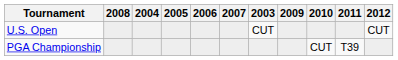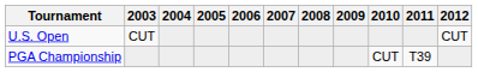 <table class="wikitable" style="font-size:95%;">
 <tr>
 <th>Tournament</th>
-<th>2008</th>
+<th>2003</th>
 <th>2004</th>
 <th>2005</th>
 <th>2006</th>
 <th>2007</th>
-<th>2003</th>
+<th>2008</th>
 <th>2009</th>
 <th>2010</th>
 <th>2011</th>
 <th>2012</th>
 </tr>
 <tr>
 <td><a href='#'>U.S. Open</a></td>
+<td align="center">CUT</td>
 <td style="background:#eeeeee;"></td>
 <td style="background:#eeeeee;"></td>
 <td style="background:#eeeeee;"></td>
 <td style="background:#eeeeee;"></td>
 <td style="background:#eeeeee;"></td>
-<td align="center">CUT</td>
 <td style="background:#eeeeee;"></td>
 <td style="background:#eeeeee;"></td>
 <td style="background:#eeeeee;"></td>
 <td align="center">CUT</td>
 </tr>
 <tr>
 <td><a href='#'>PGA Championship</a></td>
 <td style="background:#eeeeee;"></td>
 <td style="background:#eeeeee;"></td>
 <td style="background:#eeeeee;"></td>
 <td style="background:#eeeeee;"></td>
 <td style="background:#eeeeee;"></td>
 <td style="background:#eeeeee;"></td>
 <td style="background:#eeeeee;"></td>
 <td align="center">CUT</td>
 <td align="center">T39</td>
 <td style="background:#eeeeee;"></td>
 </tr>
 </table>
